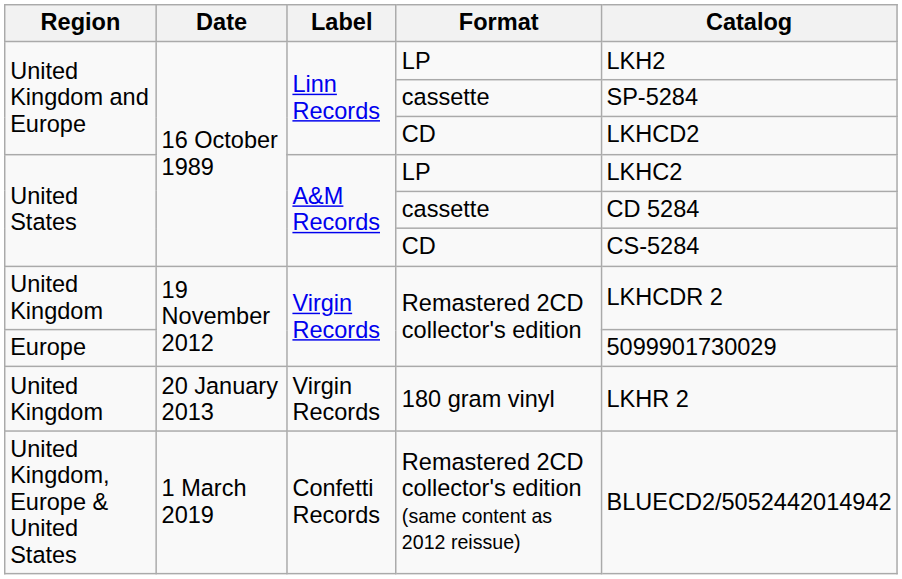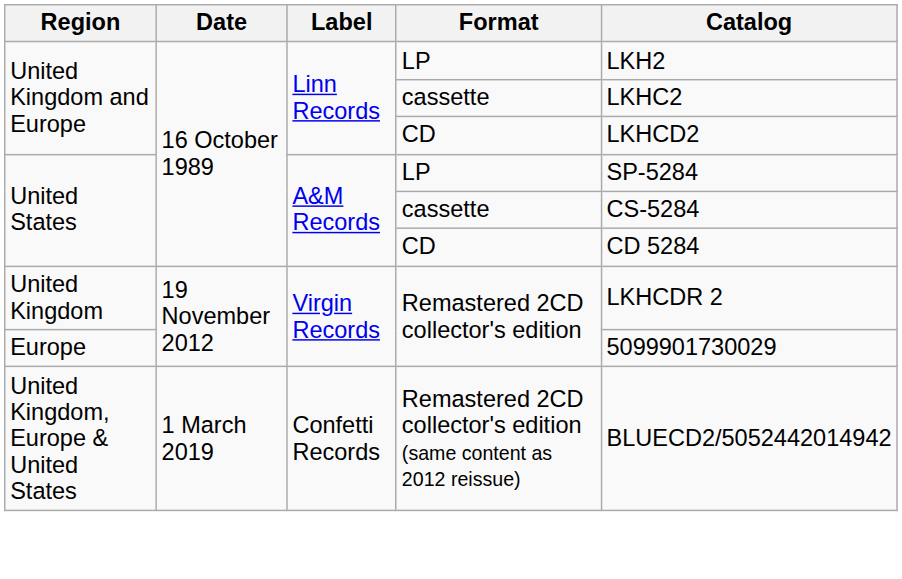 <table class="wikitable">
 <tr>
 <th>Region</th>
 <th>Date</th>
 <th>Label</th>
 <th>Format</th>
 <th>Catalog</th>
 </tr>
 <tr>
 <td rowspan="3">United Kingdom and Europe</td>
 <td rowspan="6">16 October 1989</td>
 <td rowspan="3"><a href='#'>Linn Records</a></td>
 <td>LP</td>
 <td>LKH2</td>
 </tr>
 <tr>
 <td>cassette</td>
-<td>SP-5284</td>
+<td>LKHC2</td>
 </tr>
 <tr>
 <td>CD</td>
 <td>LKHCD2</td>
 </tr>
 <tr>
 <td rowspan="3">United States</td>
 <td rowspan="3"><a href='#'>A&M Records</a></td>
 <td>LP</td>
-<td>LKHC2</td>
+<td>SP-5284</td>
 </tr>
 <tr>
 <td>cassette</td>
-<td>CD 5284</td>
+<td>CS-5284</td>
 </tr>
 <tr>
 <td>CD</td>
-<td>CS-5284</td>
+<td>CD 5284</td>
 </tr>
 <tr>
 <td>United Kingdom</td>
 <td rowspan="2">19 November 2012</td>
 <td rowspan="2"><a href='#'>Virgin Records</a></td>
 <td rowspan="2">Remastered 2CD collector's edition</td>
 <td>LKHCDR 2</td>
 </tr>
 <tr>
 <td>Europe</td>
 <td>5099901730029</td>
 </tr>
 <tr>
-<td>United Kingdom</td>
-<td>20 January 2013</td>
-<td>Virgin Records</td>
-<td>180 gram vinyl</td>
-<td>LKHR 2</td>
-</tr>
-<tr>
 <td>United Kingdom, Europe & United States</td>
 <td>1 March 2019</td>
 <td>Confetti Records</td>
 <td>Remastered 2CD collector's edition <small>(same content as 2012 reissue)</small></td>
 <td>BLUECD2/5052442014942</td>
 </tr>
 </table>
